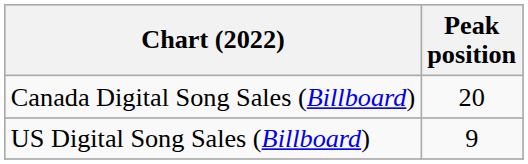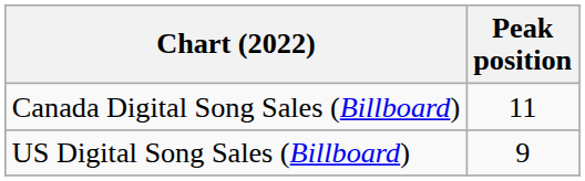 <table class="wikitable sortable">
 <tr>
 <th>Chart (2022)</th>
 <th>Peak<br>position</th>
 </tr>
 <tr>
 <td>Canada Digital Song Sales (<em><a href='#'>Billboard</a></em>)</td>
-<td align="center">20</td>
+<td align="center">11</td>
 </tr>
 <tr>
 <td>US Digital Song Sales (<em><a href='#'>Billboard</a></em>)</td>
 <td align="center">9</td>
 </tr>
 </table>
